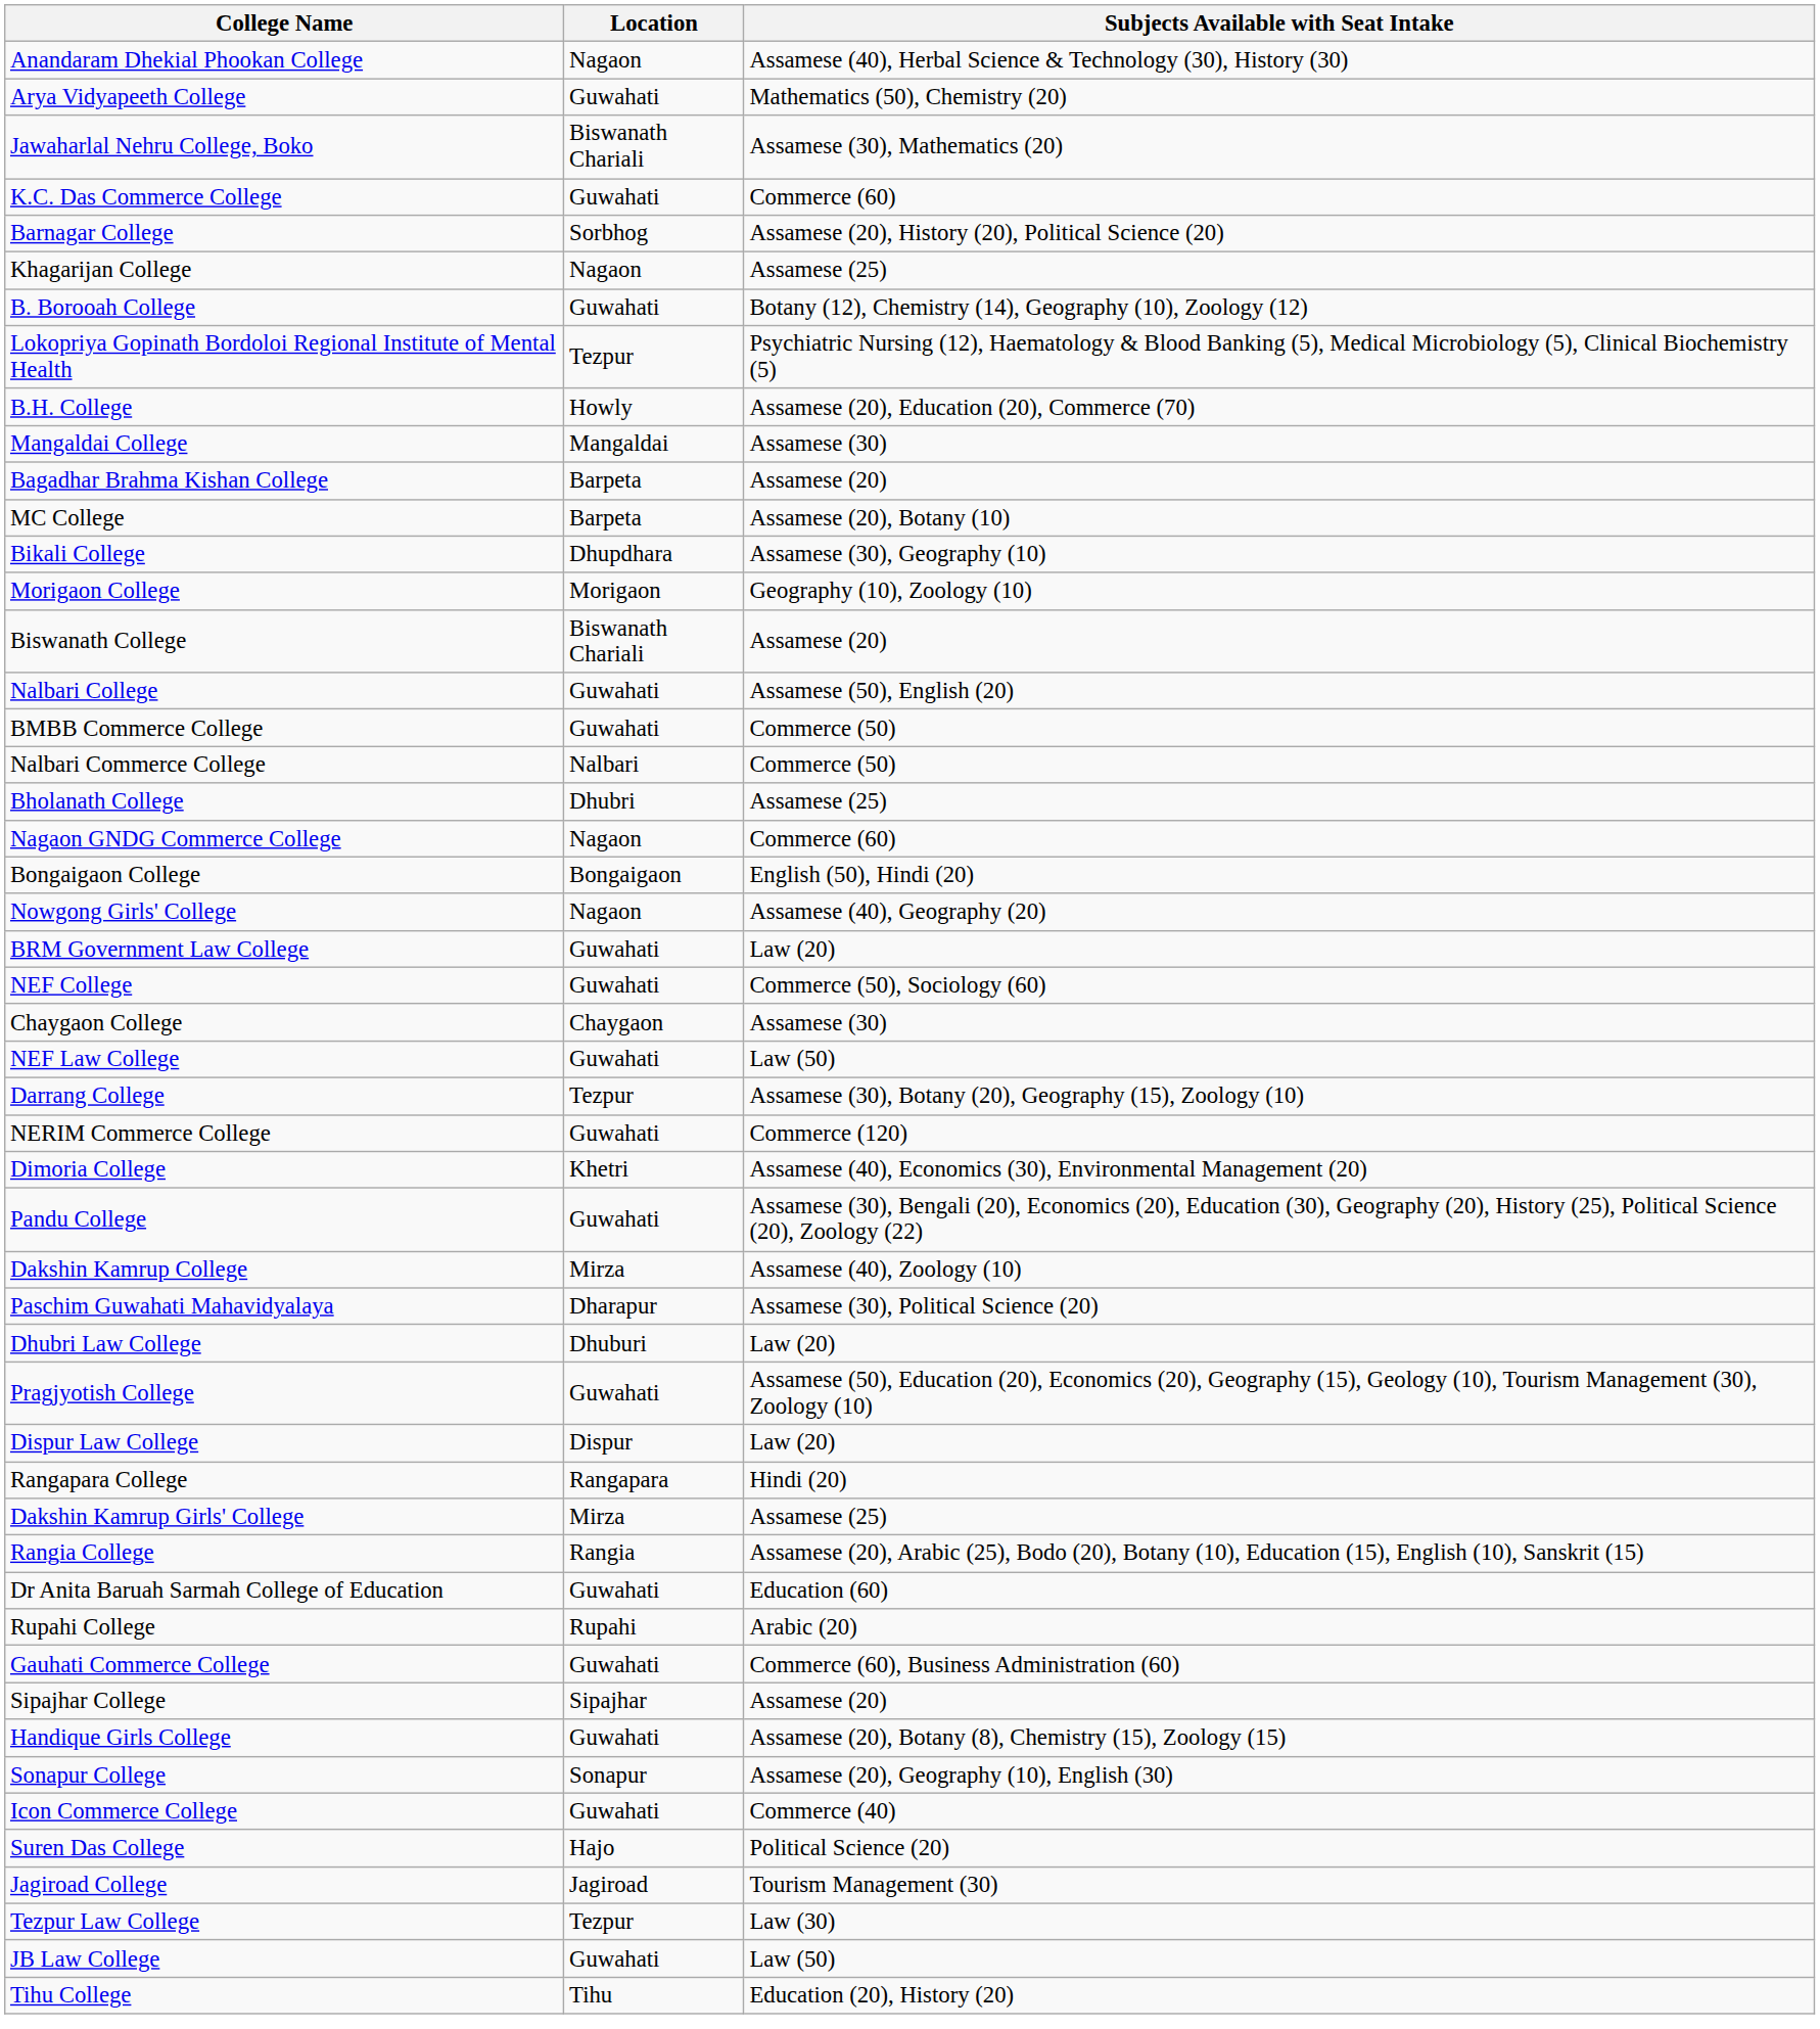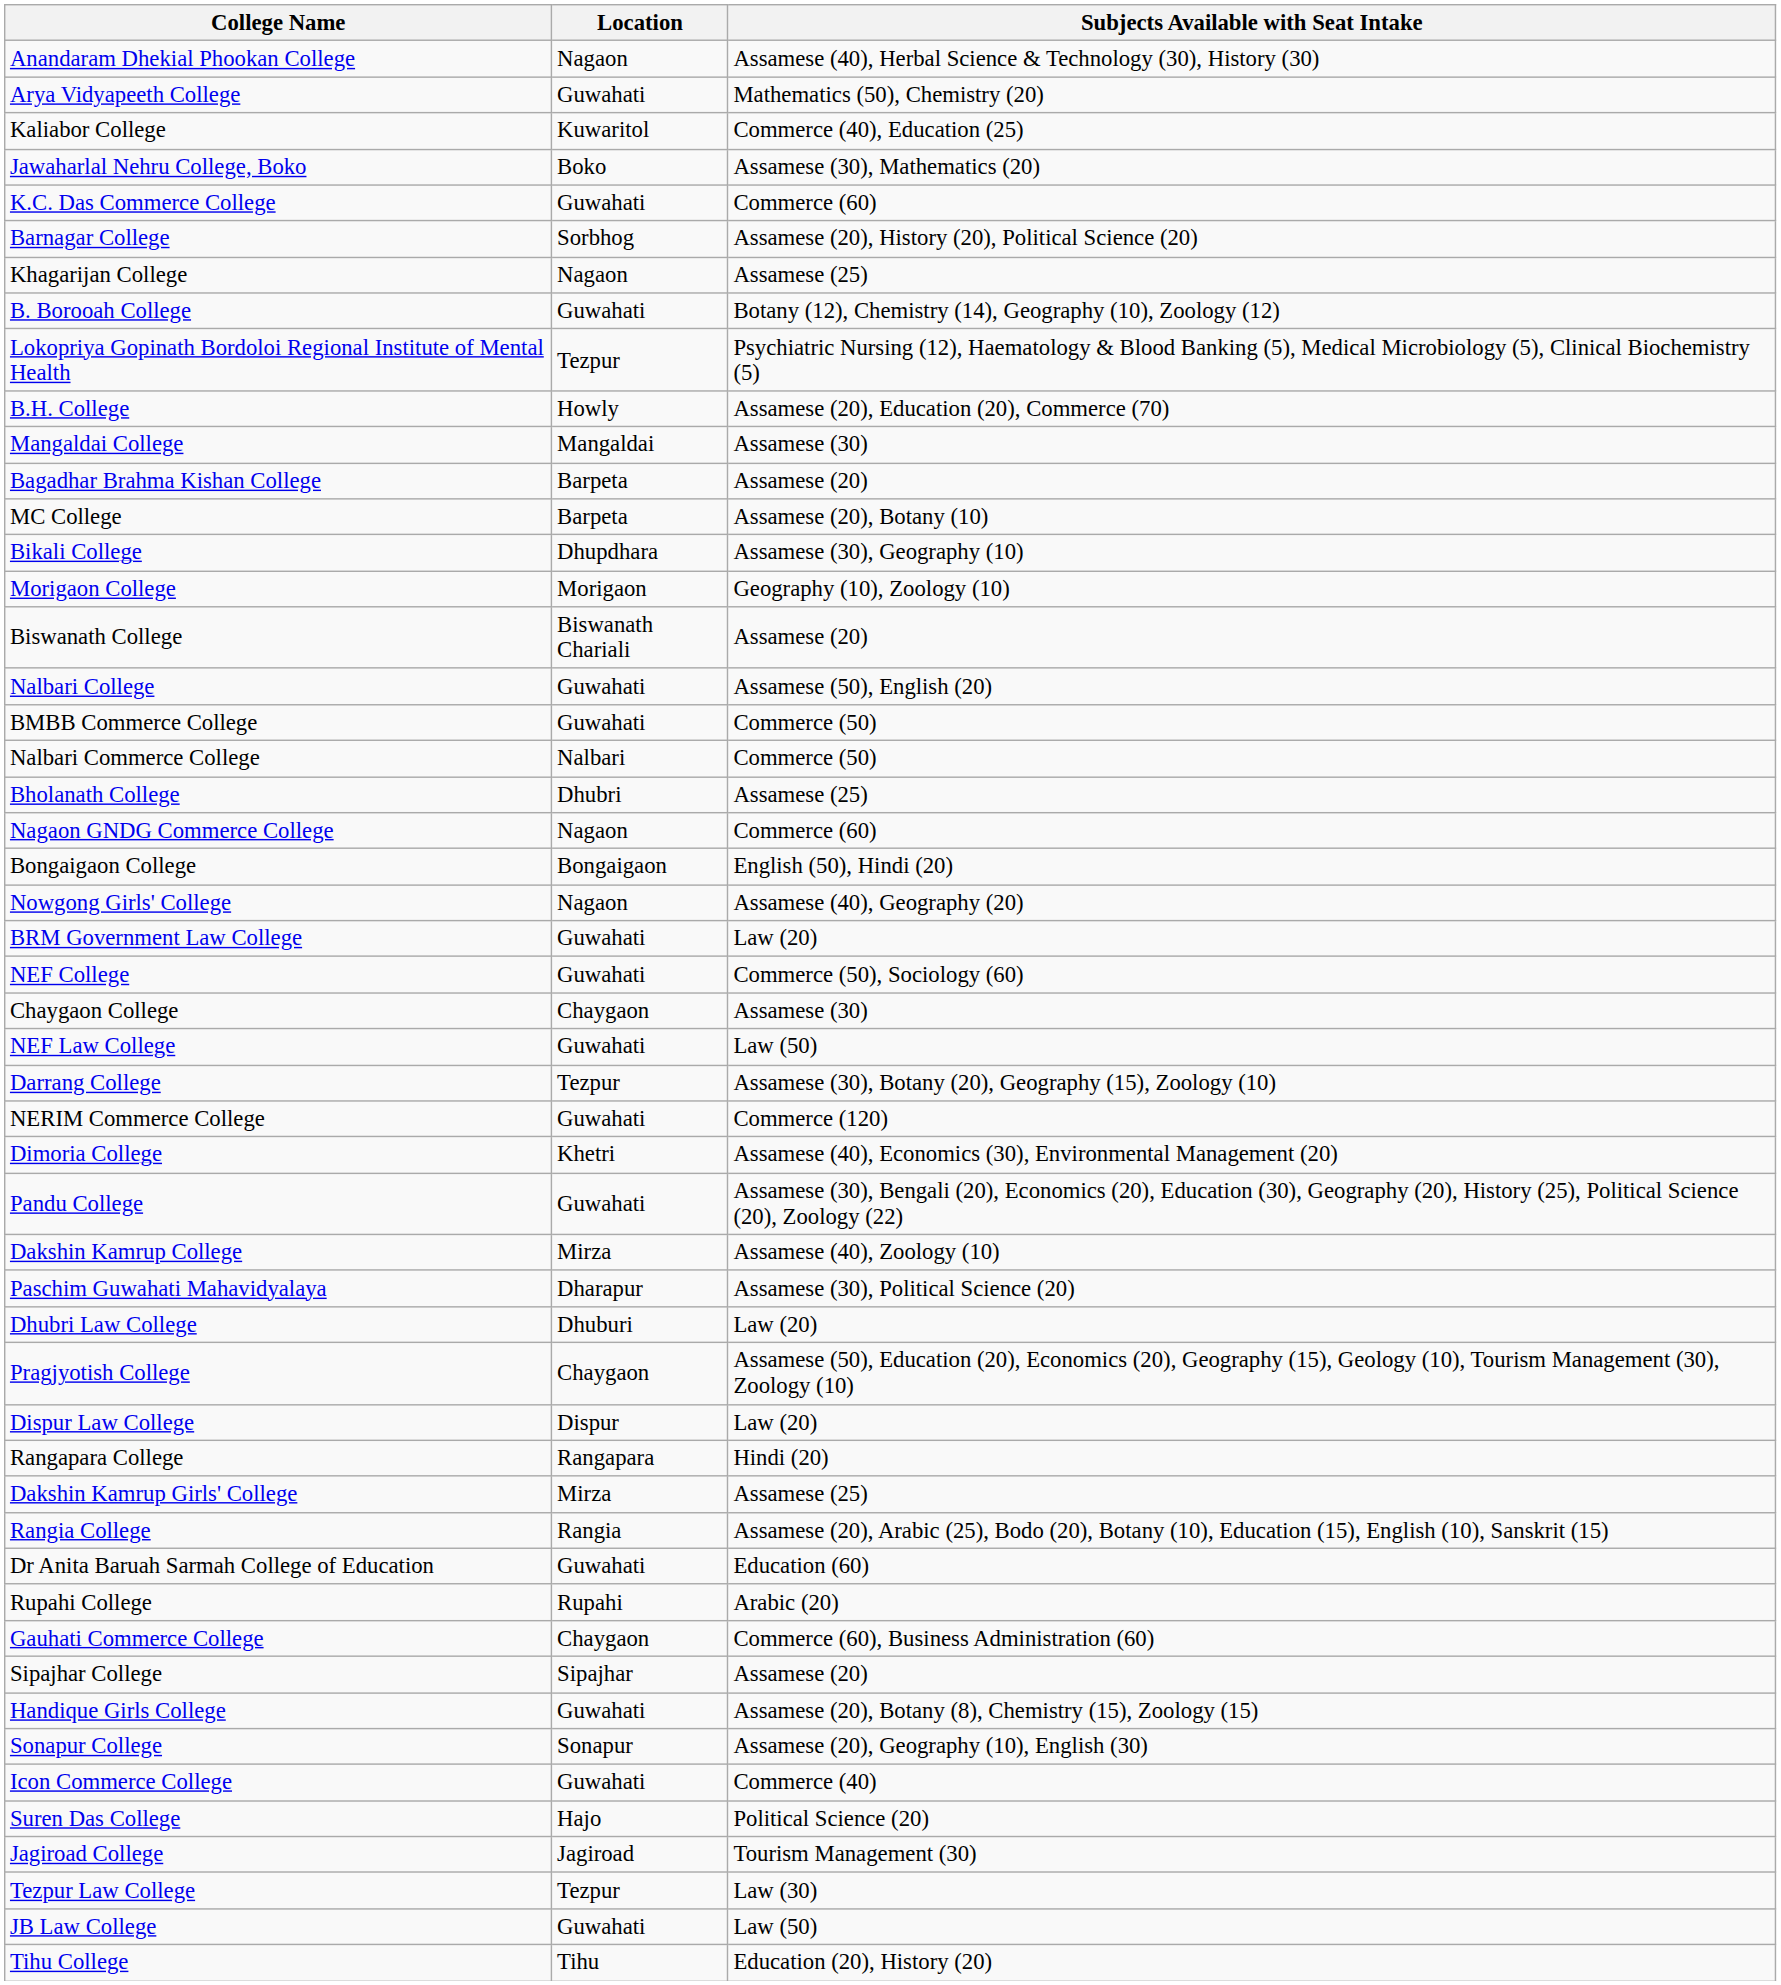 <table class="wikitable">
 <tr>
 <th>College Name</th>
 <th>Location</th>
 <th>Subjects Available with Seat Intake</th>
 </tr>
 <tr>
 <td><a href='#'>Anandaram Dhekial Phookan College</a></td>
 <td>Nagaon</td>
 <td>Assamese (40), Herbal Science & Technology (30), History (30)</td>
 </tr>
 <tr>
 <td><a href='#'>Arya Vidyapeeth College</a></td>
 <td>Guwahati</td>
 <td>Mathematics (50), Chemistry (20)</td>
 </tr>
 <tr>
+<td>Kaliabor College</td>
+<td>Kuwaritol</td>
+<td>Commerce (40), Education (25)</td>
+</tr>
+<tr>
 <td><a href='#'>Jawaharlal Nehru College, Boko</a></td>
-<td>Biswanath Chariali</td>
+<td>Boko</td>
 <td>Assamese (30), Mathematics (20)</td>
 </tr>
 <tr>
 <td><a href='#'>K.C. Das Commerce College</a></td>
 <td>Guwahati</td>
 <td>Commerce (60)</td>
 </tr>
 <tr>
 <td><a href='#'>Barnagar College</a></td>
 <td>Sorbhog</td>
 <td>Assamese (20), History (20), Political Science (20)</td>
 </tr>
 <tr>
 <td>Khagarijan College</td>
 <td>Nagaon</td>
 <td>Assamese (25)</td>
 </tr>
 <tr>
 <td><a href='#'>B. Borooah College</a></td>
 <td>Guwahati</td>
 <td>Botany (12), Chemistry (14), Geography (10), Zoology (12)</td>
 </tr>
 <tr>
 <td><a href='#'>Lokopriya Gopinath Bordoloi Regional Institute of Mental Health</a></td>
 <td>Tezpur</td>
 <td>Psychiatric Nursing (12), Haematology & Blood Banking (5), Medical Microbiology (5), Clinical Biochemistry (5)</td>
 </tr>
 <tr>
 <td><a href='#'>B.H. College</a></td>
 <td>Howly</td>
 <td>Assamese (20), Education (20), Commerce (70)</td>
 </tr>
 <tr>
 <td><a href='#'>Mangaldai College</a></td>
 <td>Mangaldai</td>
 <td>Assamese (30)</td>
 </tr>
 <tr>
 <td><a href='#'>Bagadhar Brahma Kishan College</a></td>
 <td>Barpeta</td>
 <td>Assamese (20)</td>
 </tr>
 <tr>
 <td>MC College</td>
 <td>Barpeta</td>
 <td>Assamese (20), Botany (10)</td>
 </tr>
 <tr>
 <td><a href='#'>Bikali College</a></td>
 <td>Dhupdhara</td>
 <td>Assamese (30), Geography (10)</td>
 </tr>
 <tr>
 <td><a href='#'>Morigaon College</a></td>
 <td>Morigaon</td>
 <td>Geography (10), Zoology (10)</td>
 </tr>
 <tr>
 <td>Biswanath College</td>
 <td>Biswanath Chariali</td>
 <td>Assamese (20)</td>
 </tr>
 <tr>
 <td><a href='#'>Nalbari College</a></td>
 <td>Guwahati</td>
 <td>Assamese (50), English (20)</td>
 </tr>
 <tr>
 <td>BMBB Commerce College</td>
 <td>Guwahati</td>
 <td>Commerce (50)</td>
 </tr>
 <tr>
 <td>Nalbari Commerce College</td>
 <td>Nalbari</td>
 <td>Commerce (50)</td>
 </tr>
 <tr>
 <td><a href='#'>Bholanath College</a></td>
 <td>Dhubri</td>
 <td>Assamese (25)</td>
 </tr>
 <tr>
 <td><a href='#'>Nagaon GNDG Commerce College</a></td>
 <td>Nagaon</td>
 <td>Commerce (60)</td>
 </tr>
 <tr>
 <td>Bongaigaon College</td>
 <td>Bongaigaon</td>
 <td>English (50), Hindi (20)</td>
 </tr>
 <tr>
 <td><a href='#'>Nowgong Girls' College</a></td>
 <td>Nagaon</td>
 <td>Assamese (40), Geography (20)</td>
 </tr>
 <tr>
 <td><a href='#'>BRM Government Law College</a></td>
 <td>Guwahati</td>
 <td>Law (20)</td>
 </tr>
 <tr>
 <td><a href='#'>NEF College</a></td>
 <td>Guwahati</td>
 <td>Commerce (50), Sociology (60)</td>
 </tr>
 <tr>
 <td>Chaygaon College</td>
 <td>Chaygaon</td>
 <td>Assamese (30)</td>
 </tr>
 <tr>
 <td><a href='#'>NEF Law College</a></td>
 <td>Guwahati</td>
 <td>Law (50)</td>
 </tr>
 <tr>
 <td><a href='#'>Darrang College</a></td>
 <td>Tezpur</td>
 <td>Assamese (30), Botany (20), Geography (15), Zoology (10)</td>
 </tr>
 <tr>
 <td>NERIM Commerce College</td>
 <td>Guwahati</td>
 <td>Commerce (120)</td>
 </tr>
 <tr>
 <td><a href='#'>Dimoria College</a></td>
 <td>Khetri</td>
 <td>Assamese (40), Economics (30), Environmental Management (20)</td>
 </tr>
 <tr>
 <td><a href='#'>Pandu College</a></td>
 <td>Guwahati</td>
 <td>Assamese (30), Bengali (20), Economics (20), Education (30), Geography (20), History (25), Political Science (20), Zoology (22)</td>
 </tr>
 <tr>
 <td><a href='#'>Dakshin Kamrup College</a></td>
 <td>Mirza</td>
 <td>Assamese (40), Zoology (10)</td>
 </tr>
 <tr>
 <td><a href='#'>Paschim Guwahati Mahavidyalaya</a></td>
 <td>Dharapur</td>
 <td>Assamese (30), Political Science (20)</td>
 </tr>
 <tr>
 <td><a href='#'>Dhubri Law College</a></td>
 <td>Dhuburi</td>
 <td>Law (20)</td>
 </tr>
 <tr>
 <td><a href='#'>Pragjyotish College</a></td>
-<td>Guwahati</td>
+<td>Chaygaon</td>
 <td>Assamese (50), Education (20), Economics (20), Geography (15), Geology (10), Tourism Management (30), Zoology (10)</td>
 </tr>
 <tr>
 <td><a href='#'>Dispur Law College</a></td>
 <td>Dispur</td>
 <td>Law (20)</td>
 </tr>
 <tr>
 <td>Rangapara College</td>
 <td>Rangapara</td>
 <td>Hindi (20)</td>
 </tr>
 <tr>
 <td><a href='#'>Dakshin Kamrup Girls' College</a></td>
 <td>Mirza</td>
 <td>Assamese (25)</td>
 </tr>
 <tr>
 <td><a href='#'>Rangia College</a></td>
 <td>Rangia</td>
 <td>Assamese (20), Arabic (25), Bodo (20), Botany (10), Education (15), English (10), Sanskrit (15)</td>
 </tr>
 <tr>
 <td>Dr Anita Baruah Sarmah College of Education</td>
 <td>Guwahati</td>
 <td>Education (60)</td>
 </tr>
 <tr>
 <td>Rupahi College</td>
 <td>Rupahi</td>
 <td>Arabic (20)</td>
 </tr>
 <tr>
 <td><a href='#'>Gauhati Commerce College</a></td>
-<td>Guwahati</td>
+<td>Chaygaon</td>
 <td>Commerce (60), Business Administration (60)</td>
 </tr>
 <tr>
 <td>Sipajhar College</td>
 <td>Sipajhar</td>
 <td>Assamese (20)</td>
 </tr>
 <tr>
 <td><a href='#'>Handique Girls College</a></td>
 <td>Guwahati</td>
 <td>Assamese (20), Botany (8), Chemistry (15), Zoology (15)</td>
 </tr>
 <tr>
 <td><a href='#'>Sonapur College</a></td>
 <td>Sonapur</td>
 <td>Assamese (20), Geography (10), English (30)</td>
 </tr>
 <tr>
 <td><a href='#'>Icon Commerce College</a></td>
 <td>Guwahati</td>
 <td>Commerce (40)</td>
 </tr>
 <tr>
 <td><a href='#'>Suren Das College</a></td>
 <td>Hajo</td>
 <td>Political Science (20)</td>
 </tr>
 <tr>
 <td><a href='#'>Jagiroad College</a></td>
 <td>Jagiroad</td>
 <td>Tourism Management (30)</td>
 </tr>
 <tr>
 <td><a href='#'>Tezpur Law College</a></td>
 <td>Tezpur</td>
 <td>Law (30)</td>
 </tr>
 <tr>
 <td><a href='#'>JB Law College</a></td>
 <td>Guwahati</td>
 <td>Law (50)</td>
 </tr>
 <tr>
 <td><a href='#'>Tihu College</a></td>
 <td>Tihu</td>
 <td>Education (20), History (20)</td>
 </tr>
 </table>
